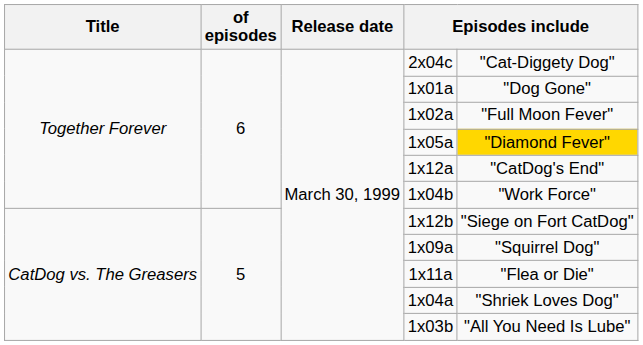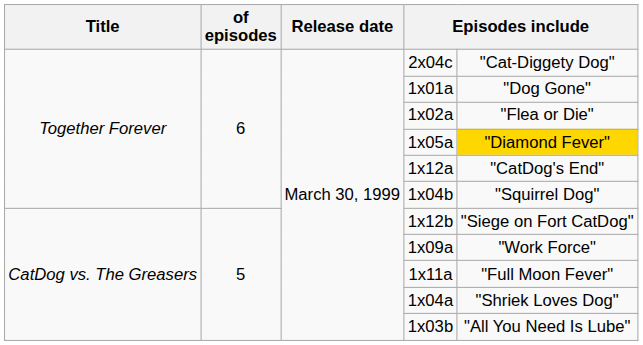 <table class="wikitable" style="text-align:center;">
 <tr>
 <th>Title</th>
 <th> of<br>episodes</th>
 <th>Release date</th>
 <th colspan=2>Episodes include</th>
 </tr>
 <tr>
 <td rowspan=6><em>Together Forever</em></td>
 <td rowspan=6>6</td>
 <td rowspan=11>March 30, 1999</td>
 <td>2x04c</td>
 <td>"Cat-Diggety Dog"</td>
 </tr>
 <tr>
 <td>1x01a</td>
 <td>"Dog Gone"</td>
 </tr>
 <tr>
 <td>1x02a</td>
-<td>"Full Moon Fever"</td>
+<td>"Flea or Die"</td>
 </tr>
 <tr>
 <td>1x05a</td>
 <td style="background: gold;">"Diamond Fever"</td>
 </tr>
 <tr>
 <td>1x12a</td>
 <td>"CatDog's End"</td>
 </tr>
 <tr>
 <td>1x04b</td>
-<td>"Work Force"</td>
+<td>"Squirrel Dog"</td>
 </tr>
 <tr>
 <td rowspan=5><em>CatDog vs. The Greasers</em></td>
 <td rowspan=5>5</td>
 <td>1x12b</td>
 <td>"Siege on Fort CatDog"</td>
 </tr>
 <tr>
 <td>1x09a</td>
-<td>"Squirrel Dog"</td>
+<td>"Work Force"</td>
 </tr>
 <tr>
 <td>1x11a</td>
-<td>"Flea or Die"</td>
+<td>"Full Moon Fever"</td>
 </tr>
 <tr>
 <td>1x04a</td>
 <td>"Shriek Loves Dog"</td>
 </tr>
 <tr>
 <td>1x03b</td>
 <td>"All You Need Is Lube"</td>
 </tr>
 </table>
